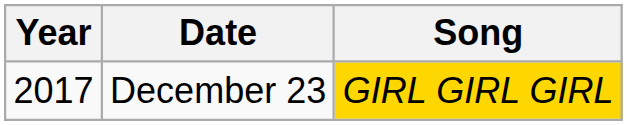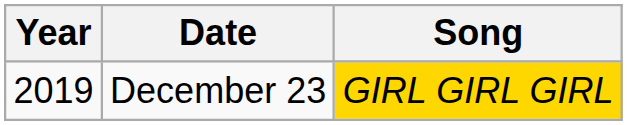 <table class="wikitable">
 <tr>
 <th>Year</th>
 <th>Date</th>
 <th>Song</th>
 </tr>
 <tr>
-<td>2017</td>
+<td>2019</td>
 <td>December 23</td>
 <td style="background: gold;"><em>GIRL GIRL GIRL</em></td>
 </tr>
 </table>
